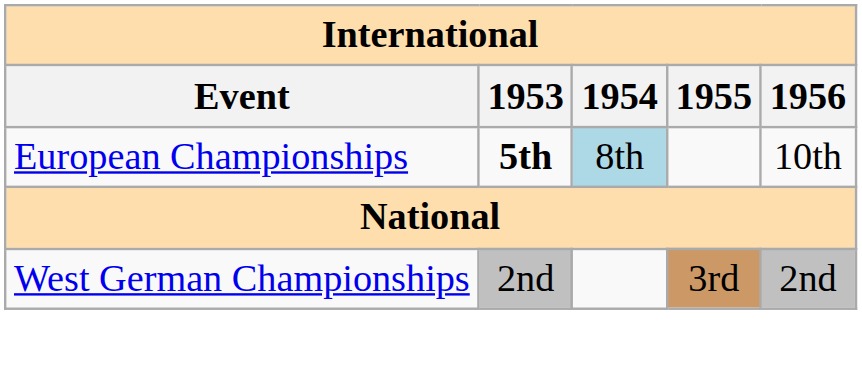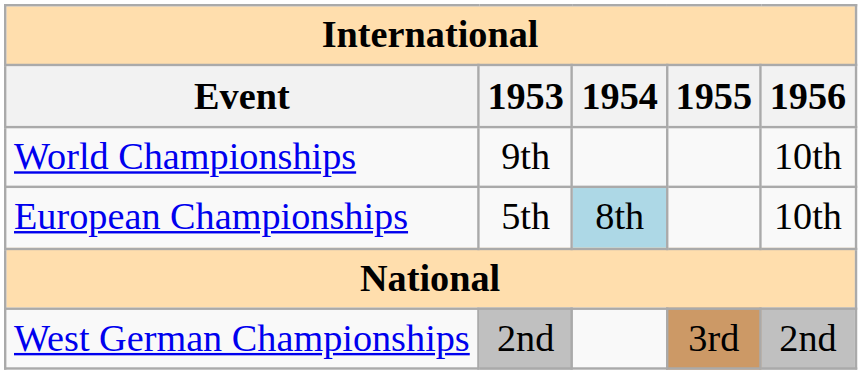 <table class="wikitable" style="text-align:center">
 <tr>
 <th style="background-color: #ffdead; " colspan=5 align=center>International</th>
 </tr>
 <tr>
 <th>Event</th>
 <th>1953</th>
 <th>1954</th>
 <th>1955</th>
 <th>1956</th>
 </tr>
 <tr>
+<td align=left><a href='#'>World Championships</a></td>
+<td>9th</td>
+<td></td>
+<td></td>
+<td>10th</td>
+</tr>
+<tr>
 <td align=left><a href='#'>European Championships</a></td>
-<td><strong>5th</strong></td>
+<td>5th</td>
 <td style="background: lightblue;">8th</td>
 <td></td>
 <td>10th</td>
 </tr>
 <tr>
 <th style="background-color: #ffdead; " colspan=5 align=center>National</th>
 </tr>
 <tr>
 <td align=left><a href='#'>West German Championships</a></td>
 <td bgcolor=silver>2nd</td>
 <td></td>
 <td bgcolor=cc9966>3rd</td>
 <td bgcolor=silver>2nd</td>
 </tr>
 </table>
